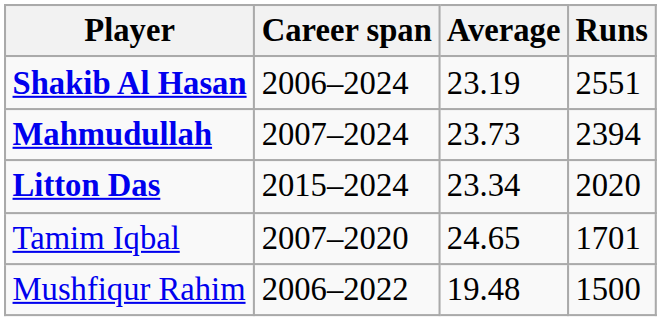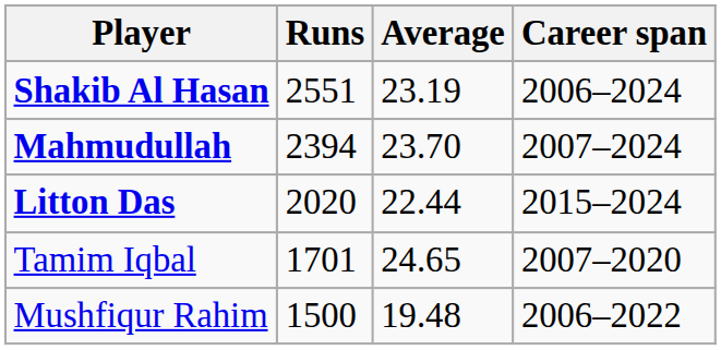 <table class="wikitable">
 <tr>
 <th>Player</th>
+<th>Runs</th>
+<th>Average</th>
 <th>Career span</th>
-<th>Average</th>
-<th>Runs</th>
 </tr>
 <tr>
 <td><strong><a href='#'>Shakib Al Hasan</a></strong></td>
+<td>2551</td>
+<td>23.19</td>
 <td>2006–2024</td>
-<td>23.19</td>
-<td>2551</td>
 </tr>
 <tr>
 <td><strong><a href='#'>Mahmudullah</a></strong></td>
+<td>2394</td>
+<td>23.70</td>
 <td>2007–2024</td>
-<td>23.73</td>
-<td>2394</td>
 </tr>
 <tr>
 <td><strong><a href='#'>Litton Das</a></strong></td>
+<td>2020</td>
+<td>22.44</td>
 <td>2015–2024</td>
-<td>23.34</td>
-<td>2020</td>
 </tr>
 <tr>
 <td><a href='#'>Tamim Iqbal</a></td>
+<td>1701</td>
+<td>24.65</td>
 <td>2007–2020</td>
-<td>24.65</td>
-<td>1701</td>
 </tr>
 <tr>
 <td><a href='#'>Mushfiqur Rahim</a></td>
+<td>1500</td>
+<td>19.48</td>
 <td>2006–2022</td>
-<td>19.48</td>
-<td>1500</td>
 </tr>
 </table>
